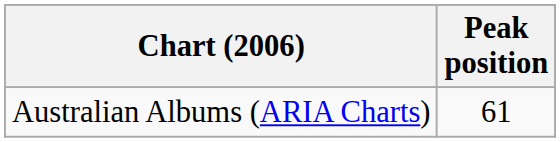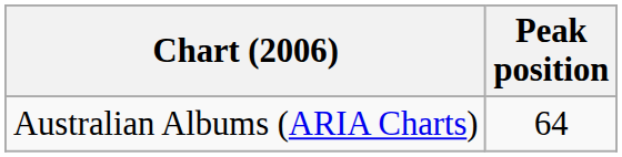 <table class="wikitable">
 <tr>
 <th align="left">Chart (2006)</th>
 <th align="left">Peak<br>position</th>
 </tr>
 <tr>
 <td align="left">Australian Albums (<a href='#'>ARIA Charts</a>)</td>
-<td style="text-align:center;">61</td>
+<td style="text-align:center;">64</td>
 </tr>
 </table>
